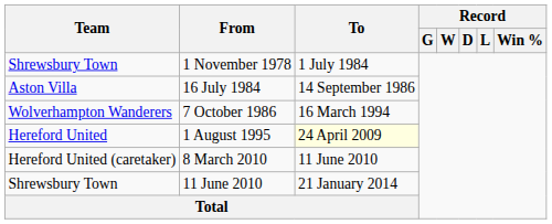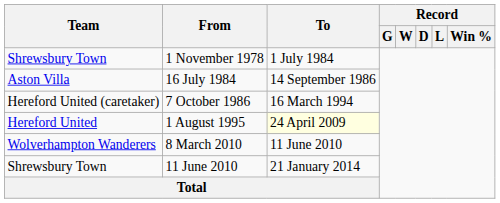 <table class="wikitable" style="text-align: center">
 <tr>
 <th rowspan="2">Team</th>
 <th rowspan="2">From</th>
 <th rowspan="2">To</th>
 <th colspan="5">Record</th>
 </tr>
 <tr>
 <th>G</th>
 <th>W</th>
 <th>D</th>
 <th>L</th>
 <th>Win %</th>
 </tr>
 <tr>
 <td align=left><a href='#'>Shrewsbury Town</a></td>
 <td align=left>1 November 1978</td>
 <td align=left>1 July 1984<br></td>
 </tr>
 <tr>
 <td align=left><a href='#'>Aston Villa</a></td>
 <td align=left>16 July 1984</td>
 <td align=left>14 September 1986<br></td>
 </tr>
 <tr>
-<td align=left><a href='#'>Wolverhampton Wanderers</a></td>
+<td align=left>Hereford United (caretaker)</td>
 <td align=left>7 October 1986</td>
 <td align=left>16 March 1994<br></td>
 </tr>
 <tr>
 <td align=left><a href='#'>Hereford United</a></td>
 <td align=left>1 August 1995</td>
 <td align=left style="background: lightyellow;">24 April 2009<br></td>
 </tr>
 <tr>
-<td align=left>Hereford United (caretaker)</td>
+<td align=left><a href='#'>Wolverhampton Wanderers</a></td>
 <td align=left>8 March 2010</td>
 <td align=left>11 June 2010<br></td>
 </tr>
 <tr>
 <td align=left>Shrewsbury Town</td>
 <td align=left>11 June 2010</td>
 <td align=left>21 January 2014<br></td>
 </tr>
 <tr>
 <th colspan=3>Total<br></th>
 </tr>
 </table>
